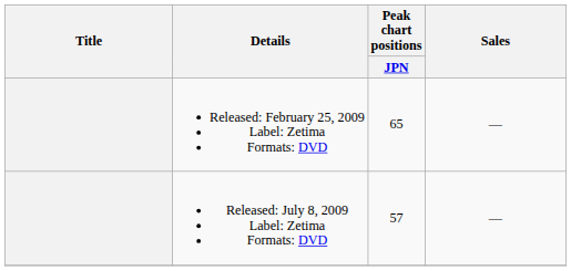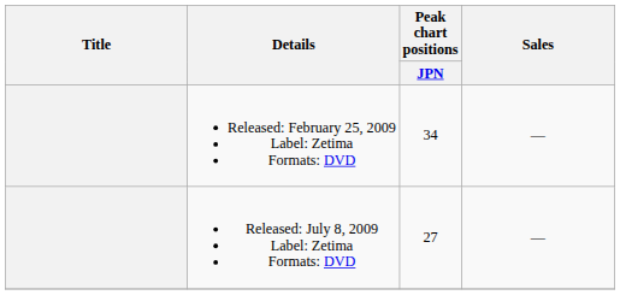 <table class="wikitable plainrowheaders" style="text-align:center;">
 <tr>
 <th rowspan="2" style="width:12em;">Title</th>
 <th rowspan="2">Details</th>
 <th colspan="1">Peak chart positions</th>
 <th rowspan="2" style="width:10em;">Sales</th>
 </tr>
 <tr>
 <th width="30"><a href='#'>JPN</a></th>
 </tr>
 <tr>
 <th scope="row"></th>
 <td><br><ul><li>Released: February 25, 2009</li><li>Label: Zetima</li><li>Formats: <a href='#'>DVD</a></li></ul></td>
-<td>65</td>
+<td>34</td>
 <td>—</td>
 </tr>
 <tr>
 <th scope="row"></th>
 <td><br><ul><li>Released: July 8, 2009</li><li>Label: Zetima</li><li>Formats: <a href='#'>DVD</a></li></ul></td>
-<td>57</td>
+<td>27</td>
 <td>—</td>
 </tr>
 <tr>
 </tr>
 </table>
